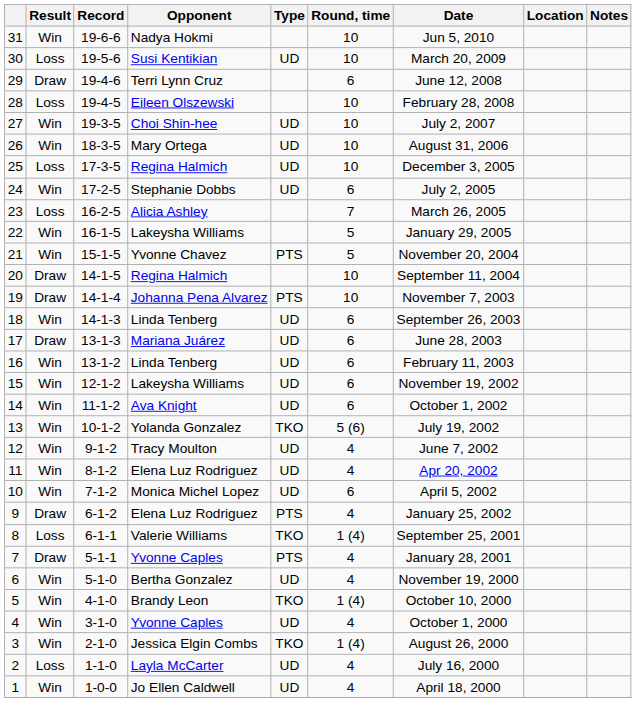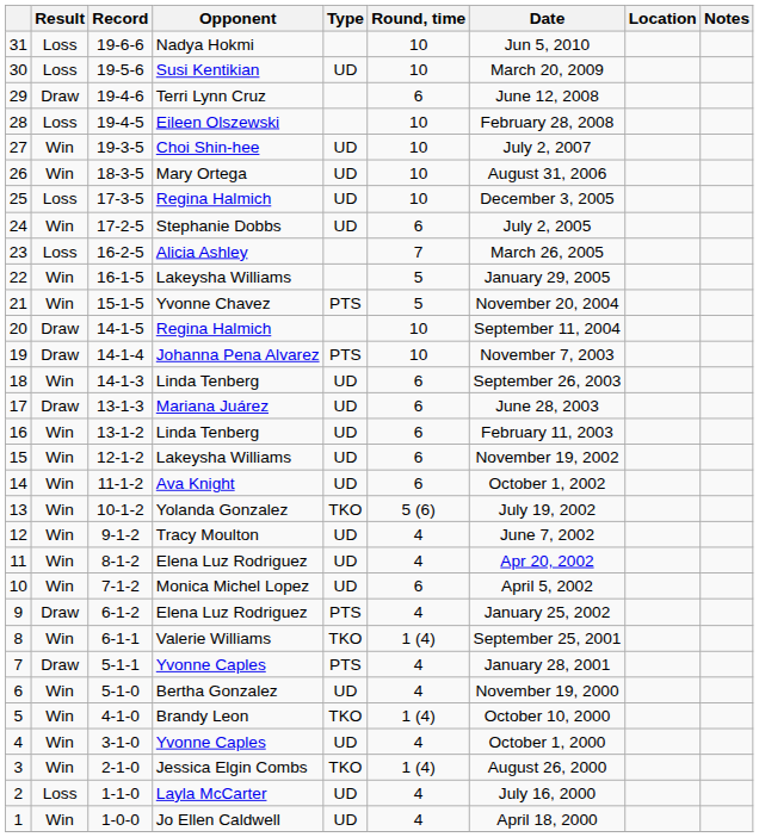 <table class="wikitable" style="text-align:center; font-size:95%">
 <tr>
 <th></th>
 <th>Result</th>
 <th>Record</th>
 <th>Opponent</th>
 <th>Type</th>
 <th>Round, time</th>
 <th>Date</th>
 <th>Location</th>
 <th>Notes</th>
 </tr>
 <tr>
 <td>31</td>
-<td>Win</td>
+<td>Loss</td>
 <td>19-6-6</td>
 <td style="text-align:left;"> Nadya Hokmi</td>
 <td></td>
 <td>10</td>
 <td>Jun 5, 2010</td>
 <td style="text-align:left;"> </td>
 <td style="text-align:left;"></td>
 </tr>
 <tr>
 <td>30</td>
 <td>Loss</td>
 <td>19-5-6</td>
 <td style="text-align:left;"> <a href='#'>Susi Kentikian</a></td>
 <td>UD</td>
 <td>10</td>
 <td>March 20, 2009</td>
 <td style="text-align:left;"> </td>
 <td style="text-align:left;"></td>
 </tr>
 <tr>
 <td>29</td>
 <td>Draw</td>
 <td>19-4-6</td>
 <td style="text-align:left;"> Terri Lynn Cruz</td>
 <td></td>
 <td>6</td>
 <td>June 12, 2008</td>
 <td style="text-align:left;"> </td>
 <td style="text-align:left;"></td>
 </tr>
 <tr>
 <td>28</td>
 <td>Loss</td>
 <td>19-4-5</td>
 <td style="text-align:left;"> <a href='#'>Eileen Olszewski</a></td>
 <td></td>
 <td>10</td>
 <td>February 28, 2008</td>
 <td style="text-align:left;"> </td>
 <td style="text-align:left;"></td>
 </tr>
 <tr>
 <td>27</td>
 <td>Win</td>
 <td>19-3-5</td>
 <td style="text-align:left;"> <a href='#'>Choi Shin-hee</a></td>
 <td>UD</td>
 <td>10</td>
 <td>July 2, 2007</td>
 <td style="text-align:left;"> </td>
 <td style="text-align:left;"></td>
 </tr>
 <tr>
 <td>26</td>
 <td>Win</td>
 <td>18-3-5</td>
 <td style="text-align:left;"> Mary Ortega</td>
 <td>UD</td>
 <td>10</td>
 <td>August 31, 2006</td>
 <td style="text-align:left;"> </td>
 <td style="text-align:left;"></td>
 </tr>
 <tr>
 <td>25</td>
 <td>Loss</td>
 <td>17-3-5</td>
 <td style="text-align:left;"> <a href='#'>Regina Halmich</a></td>
 <td>UD</td>
 <td>10</td>
 <td>December 3, 2005</td>
 <td style="text-align:left;"> </td>
 <td style="text-align:left;"></td>
 </tr>
 <tr>
 <td>24</td>
 <td>Win</td>
 <td>17-2-5</td>
 <td style="text-align:left;"> Stephanie Dobbs</td>
 <td>UD</td>
 <td>6</td>
 <td>July 2, 2005</td>
 <td style="text-align:left;"> </td>
 <td style="text-align:left;"></td>
 </tr>
 <tr>
 <td>23</td>
 <td>Loss</td>
 <td>16-2-5</td>
 <td style="text-align:left;"> <a href='#'>Alicia Ashley</a></td>
 <td></td>
 <td>7</td>
 <td>March 26, 2005</td>
 <td style="text-align:left;"> </td>
 <td style="text-align:left;"></td>
 </tr>
 <tr>
 <td>22</td>
 <td>Win</td>
 <td>16-1-5</td>
 <td style="text-align:left;"> Lakeysha Williams</td>
 <td></td>
 <td>5</td>
 <td>January 29, 2005</td>
 <td style="text-align:left;"> </td>
 <td style="text-align:left;"></td>
 </tr>
 <tr>
 <td>21</td>
 <td>Win</td>
 <td>15-1-5</td>
 <td style="text-align:left;"> Yvonne Chavez</td>
 <td>PTS</td>
 <td>5</td>
 <td>November 20, 2004</td>
 <td style="text-align:left;"> </td>
 <td style="text-align:left;"></td>
 </tr>
 <tr>
 <td>20</td>
 <td>Draw</td>
 <td>14-1-5</td>
 <td style="text-align:left;"> <a href='#'>Regina Halmich</a></td>
 <td></td>
 <td>10</td>
 <td>September 11, 2004</td>
 <td style="text-align:left;"> </td>
 <td style="text-align:left;"></td>
 </tr>
 <tr>
 <td>19</td>
 <td>Draw</td>
 <td>14-1-4</td>
 <td style="text-align:left;"> <a href='#'>Johanna Pena Alvarez</a></td>
 <td>PTS</td>
 <td>10</td>
 <td>November 7, 2003</td>
 <td style="text-align:left;"> </td>
 <td style="text-align:left;"></td>
 </tr>
 <tr>
 <td>18</td>
 <td>Win</td>
 <td>14-1-3</td>
 <td style="text-align:left;"> Linda Tenberg</td>
 <td>UD</td>
 <td>6</td>
 <td>September 26, 2003</td>
 <td style="text-align:left;"> </td>
 <td style="text-align:left;"></td>
 </tr>
 <tr>
 <td>17</td>
 <td>Draw</td>
 <td>13-1-3</td>
 <td style="text-align:left;"> <a href='#'>Mariana Juárez</a></td>
 <td>UD</td>
 <td>6</td>
 <td>June 28, 2003</td>
 <td style="text-align:left;"> </td>
 <td style="text-align:left;"></td>
 </tr>
 <tr>
 <td>16</td>
 <td>Win</td>
 <td>13-1-2</td>
 <td style="text-align:left;"> Linda Tenberg</td>
 <td>UD</td>
 <td>6</td>
 <td>February 11, 2003</td>
 <td style="text-align:left;"> </td>
 <td style="text-align:left;"></td>
 </tr>
 <tr>
 <td>15</td>
 <td>Win</td>
 <td>12-1-2</td>
 <td style="text-align:left;"> Lakeysha Williams</td>
 <td>UD</td>
 <td>6</td>
 <td>November 19, 2002</td>
 <td style="text-align:left;"> </td>
 <td style="text-align:left;"></td>
 </tr>
 <tr>
 <td>14</td>
 <td>Win</td>
 <td>11-1-2</td>
 <td style="text-align:left;"> <a href='#'>Ava Knight</a></td>
 <td>UD</td>
 <td>6</td>
 <td>October 1, 2002</td>
 <td style="text-align:left;"> </td>
 <td style="text-align:left;"></td>
 </tr>
 <tr>
 <td>13</td>
 <td>Win</td>
 <td>10-1-2</td>
 <td style="text-align:left;"> Yolanda Gonzalez</td>
 <td>TKO</td>
 <td>5 (6)</td>
 <td>July 19, 2002</td>
 <td style="text-align:left;"> </td>
 <td style="text-align:left;"></td>
 </tr>
 <tr>
 <td>12</td>
 <td>Win</td>
 <td>9-1-2</td>
 <td style="text-align:left;"> Tracy Moulton</td>
 <td>UD</td>
 <td>4</td>
 <td>June 7, 2002</td>
 <td style="text-align:left;"> </td>
 <td style="text-align:left;"></td>
 </tr>
 <tr>
 <td>11</td>
 <td>Win</td>
 <td>8-1-2</td>
 <td style="text-align:left;"> Elena Luz Rodriguez</td>
 <td>UD</td>
 <td>4</td>
 <td><a href='#'>Apr 20, 2002</a></td>
 <td style="text-align:left;"> </td>
 <td style="text-align:left;"></td>
 </tr>
 <tr>
 <td>10</td>
 <td>Win</td>
 <td>7-1-2</td>
 <td style="text-align:left;"> Monica Michel Lopez</td>
 <td>UD</td>
 <td>6</td>
 <td>April 5, 2002</td>
 <td style="text-align:left;"> </td>
 <td style="text-align:left;"></td>
 </tr>
 <tr>
 <td>9</td>
 <td>Draw</td>
 <td>6-1-2</td>
 <td style="text-align:left;"> Elena Luz Rodriguez</td>
 <td>PTS</td>
 <td>4</td>
 <td>January 25, 2002</td>
 <td style="text-align:left;"> </td>
 <td style="text-align:left;"></td>
 </tr>
 <tr>
 <td>8</td>
-<td>Loss</td>
+<td>Win</td>
 <td>6-1-1</td>
 <td style="text-align:left;"> Valerie Williams</td>
 <td>TKO</td>
 <td>1 (4)</td>
 <td>September 25, 2001</td>
 <td style="text-align:left;"> </td>
 <td style="text-align:left;"></td>
 </tr>
 <tr>
 <td>7</td>
 <td>Draw</td>
 <td>5-1-1</td>
 <td style="text-align:left;"> <a href='#'>Yvonne Caples</a></td>
 <td>PTS</td>
 <td>4</td>
 <td>January 28, 2001</td>
 <td style="text-align:left;">  </td>
 <td style="text-align:left;"></td>
 </tr>
 <tr>
 <td>6</td>
 <td>Win</td>
 <td>5-1-0</td>
 <td style="text-align:left;"> Bertha Gonzalez</td>
 <td>UD</td>
 <td>4</td>
 <td>November 19, 2000</td>
 <td style="text-align:left;"> </td>
 <td style="text-align:left;"></td>
 </tr>
 <tr>
 <td>5</td>
 <td>Win</td>
 <td>4-1-0</td>
 <td style="text-align:left;"> Brandy Leon</td>
 <td>TKO</td>
 <td>1 (4)</td>
 <td>October 10, 2000</td>
 <td style="text-align:left;"> </td>
 <td style="text-align:left;"></td>
 </tr>
 <tr>
 <td>4</td>
 <td>Win</td>
 <td>3-1-0</td>
 <td style="text-align:left;"> <a href='#'>Yvonne Caples</a></td>
 <td>UD</td>
 <td>4</td>
 <td>October 1, 2000</td>
 <td style="text-align:left;"> </td>
 <td style="text-align:left;"></td>
 </tr>
 <tr>
 <td>3</td>
 <td>Win</td>
 <td>2-1-0</td>
 <td style="text-align:left;"> Jessica Elgin Combs</td>
 <td>TKO</td>
 <td>1 (4)</td>
 <td>August 26, 2000</td>
 <td style="text-align:left;"> </td>
 <td style="text-align:left;"></td>
 </tr>
 <tr>
 <td>2</td>
 <td>Loss</td>
 <td>1-1-0</td>
 <td style="text-align:left;"> <a href='#'>Layla McCarter</a></td>
 <td>UD</td>
 <td>4</td>
 <td>July 16, 2000</td>
 <td style="text-align:left;"> </td>
 <td style="text-align:left;"></td>
 </tr>
 <tr>
 <td>1</td>
 <td>Win</td>
 <td>1-0-0</td>
 <td style="text-align:left;"> Jo Ellen Caldwell</td>
 <td>UD</td>
 <td>4</td>
 <td>April 18, 2000</td>
 <td style="text-align:left;"> </td>
 <td style="text-align:left;"></td>
 </tr>
 <tr>
 </tr>
 </table>
